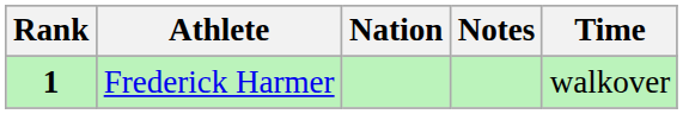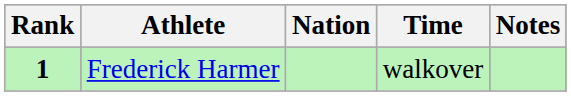 <table class="wikitable sortable" style="text-align:center">
 <tr>
 <th>Rank</th>
 <th>Athlete</th>
 <th>Nation</th>
+<th>Time</th>
 <th>Notes</th>
-<th>Time</th>
 </tr>
 <tr bgcolor=bbf3bb>
 <td><strong>1</strong></td>
 <td align=left><a href='#'>Frederick Harmer</a></td>
 <td align=left></td>
+<td>walkover</td>
 <td></td>
-<td>walkover</td>
 </tr>
 </table>
